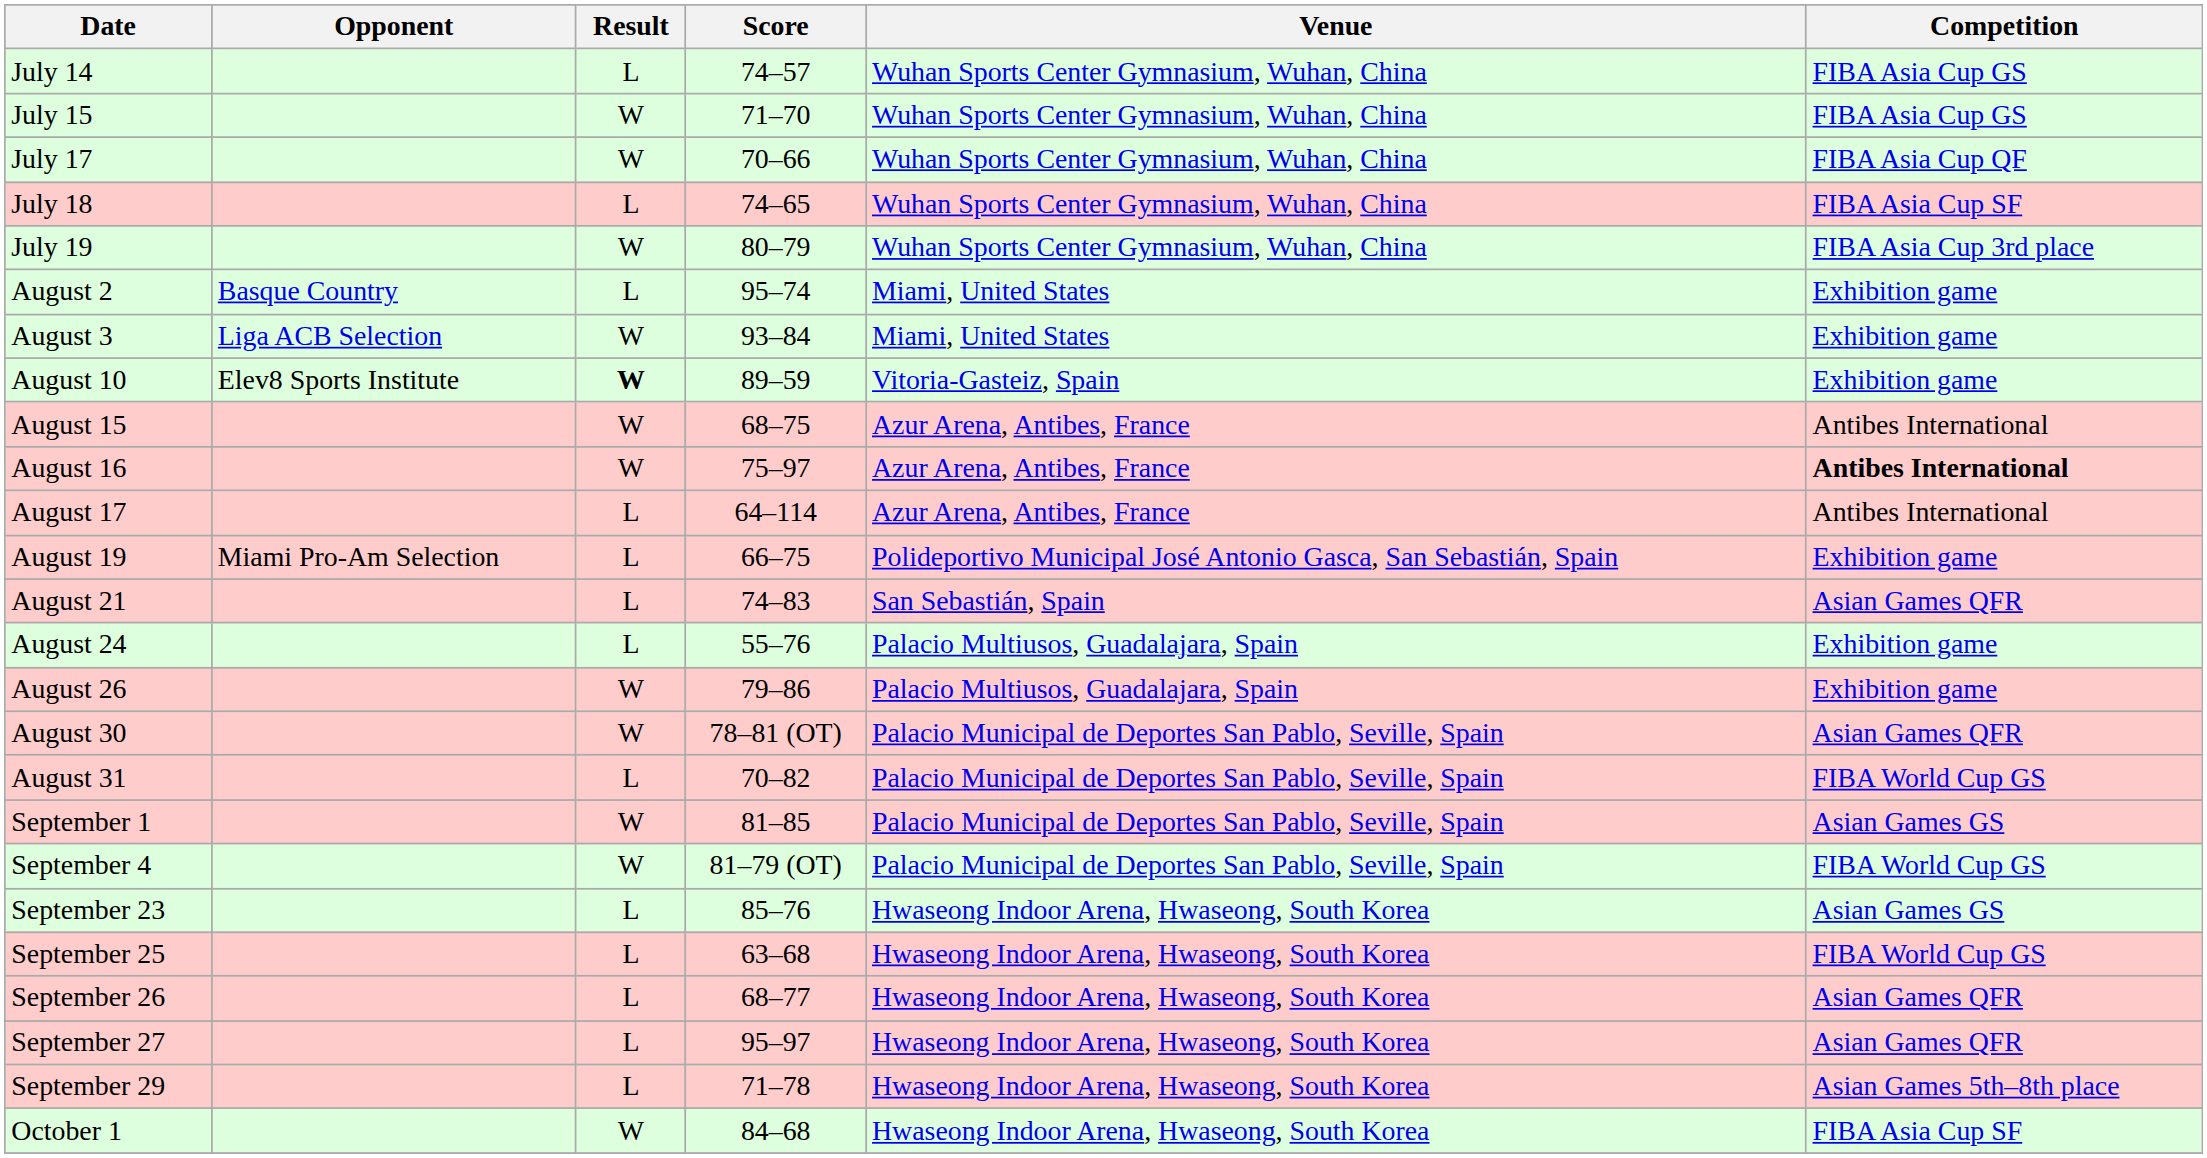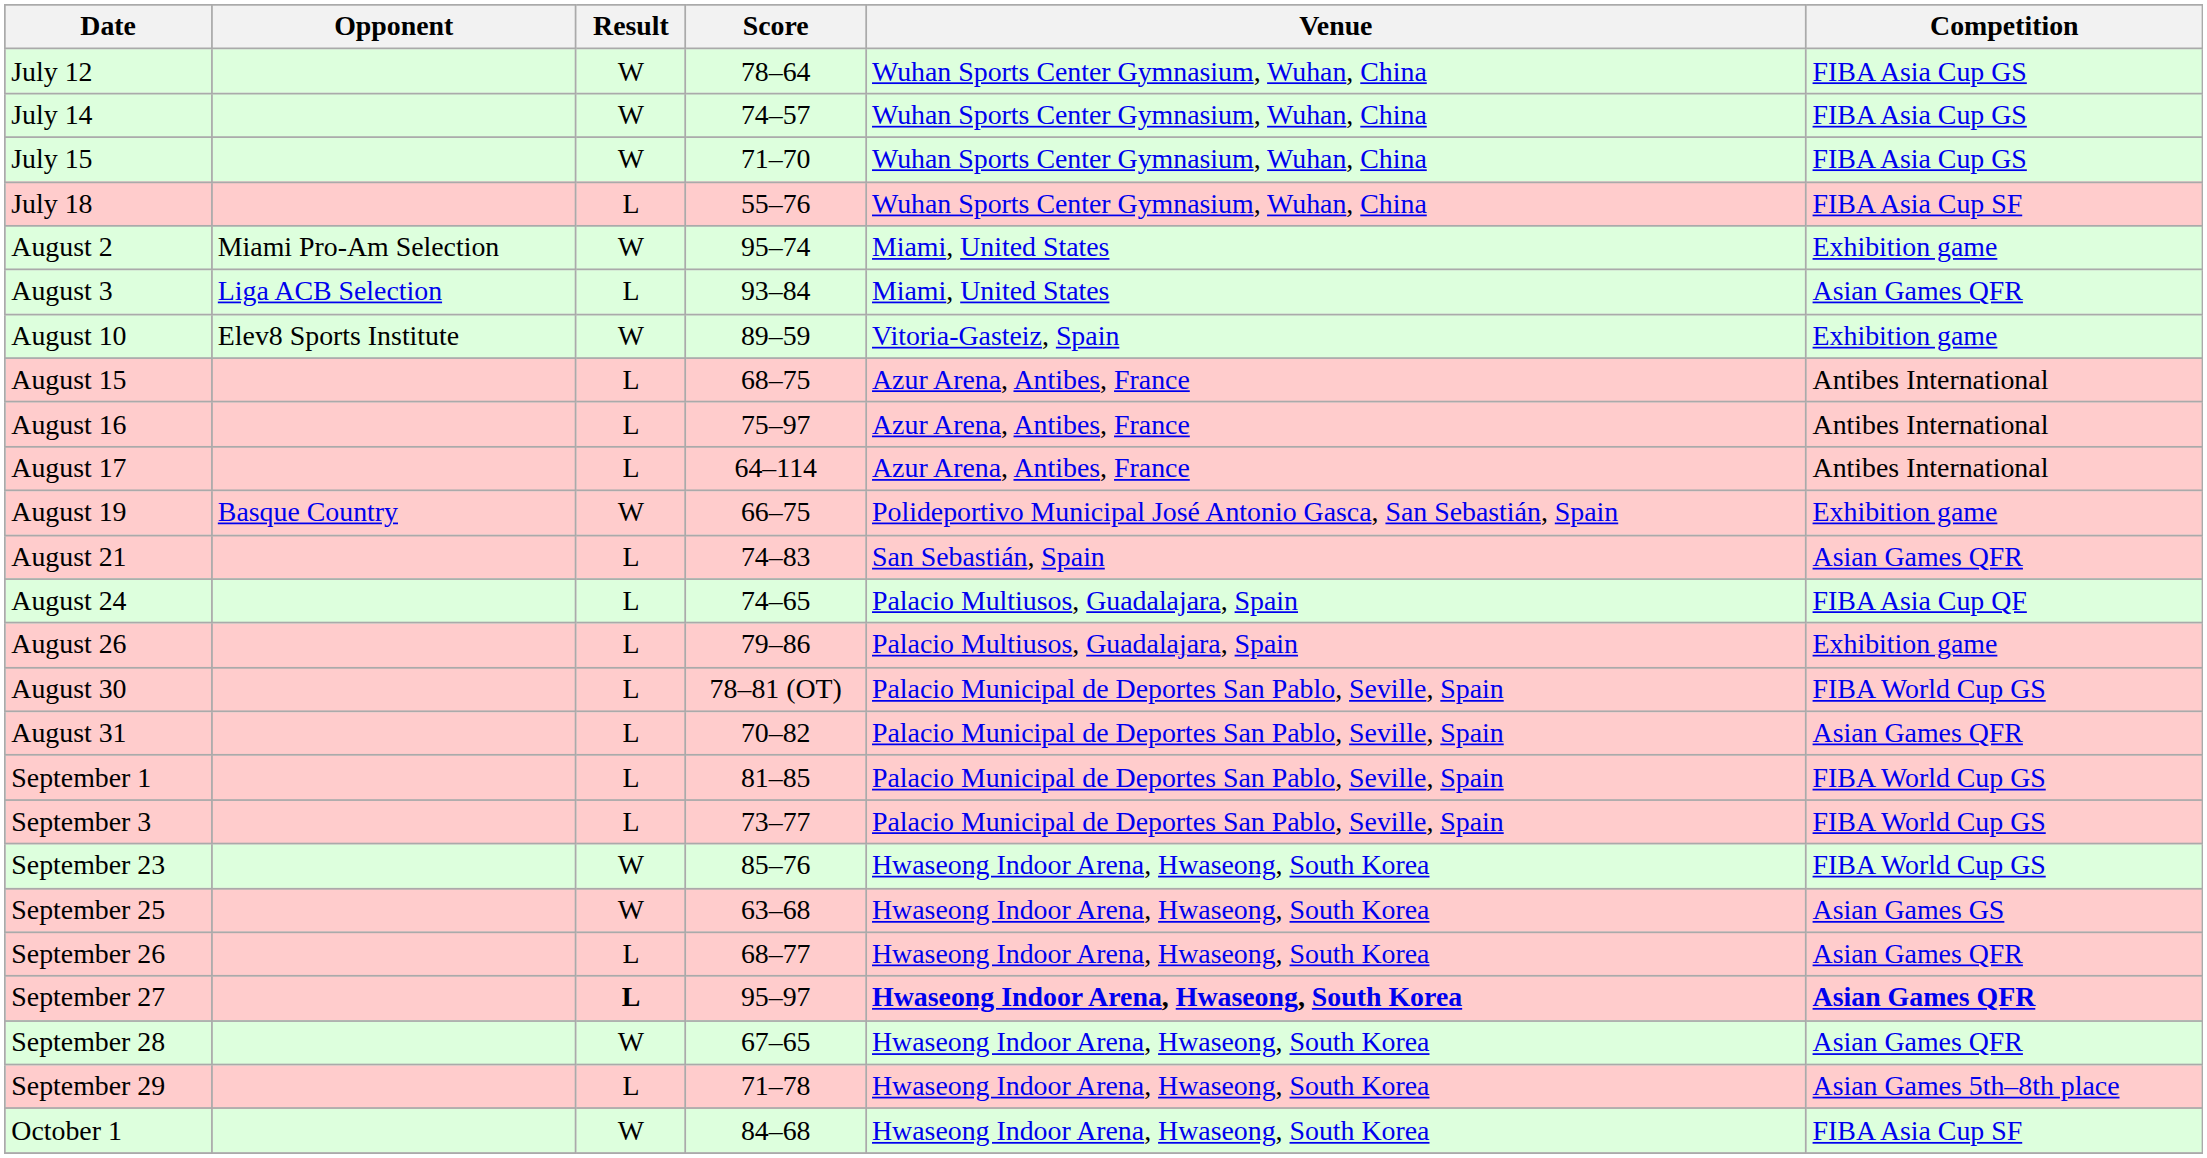 <table width=100% class="wikitable">
 <tr>
 <th>Date</th>
 <th>Opponent</th>
 <th>Result</th>
 <th>Score</th>
 <th>Venue</th>
 <th>Competition</th>
 </tr>
 <tr style="background:#dfd;">
+<td>July 12</td>
+<td></td>
+<td align=center>W</td>
+<td align=center>78–64</td>
+<td> <a href='#'>Wuhan Sports Center Gymnasium</a>, <a href='#'>Wuhan</a>, <a href='#'>China</a></td>
+<td><a href='#'>FIBA Asia Cup GS</a></td>
+</tr>
+<tr style="background:#dfd;">
 <td>July 14</td>
 <td></td>
-<td align=center>L</td>
+<td align=center>W</td>
 <td align=center>74–57</td>
 <td> <a href='#'>Wuhan Sports Center Gymnasium</a>, <a href='#'>Wuhan</a>, <a href='#'>China</a></td>
 <td><a href='#'>FIBA Asia Cup GS</a></td>
 </tr>
 <tr style="background:#dfd;">
 <td>July 15</td>
 <td></td>
 <td align=center>W</td>
 <td align=center>71–70</td>
 <td> <a href='#'>Wuhan Sports Center Gymnasium</a>, <a href='#'>Wuhan</a>, <a href='#'>China</a></td>
 <td><a href='#'>FIBA Asia Cup GS</a></td>
 </tr>
-<tr style="background:#dfd;">
-<td>July 17</td>
-<td></td>
-<td align=center>W</td>
-<td align=center>70–66</td>
-<td> <a href='#'>Wuhan Sports Center Gymnasium</a>, <a href='#'>Wuhan</a>, <a href='#'>China</a></td>
-<td><a href='#'>FIBA Asia Cup QF</a></td>
-</tr>
 <tr style="background:#fcc;">
 <td>July 18</td>
 <td></td>
 <td align=center>L</td>
-<td align=center>74–65</td>
+<td align=center>55–76</td>
 <td> <a href='#'>Wuhan Sports Center Gymnasium</a>, <a href='#'>Wuhan</a>, <a href='#'>China</a></td>
 <td><a href='#'>FIBA Asia Cup SF</a></td>
 </tr>
 <tr style="background:#dfd;">
-<td>July 19</td>
-<td></td>
+<td>August 2</td>
+<td> Miami Pro-Am Selection</td>
 <td align=center>W</td>
-<td align=center>80–79</td>
-<td> <a href='#'>Wuhan Sports Center Gymnasium</a>, <a href='#'>Wuhan</a>, <a href='#'>China</a></td>
-<td><a href='#'>FIBA Asia Cup 3rd place</a></td>
-</tr>
-<tr style="background:#dfd;">
-<td>August 2</td>
-<td> <a href='#'>Basque Country</a></td>
-<td align=center>L</td>
 <td align=center>95–74</td>
 <td> <a href='#'>Miami</a>, <a href='#'>United States</a></td>
 <td><a href='#'>Exhibition game</a></td>
 </tr>
 <tr style="background:#dfd;">
 <td>August 3</td>
 <td> <a href='#'>Liga ACB Selection</a></td>
-<td align=center>W</td>
+<td align=center>L</td>
 <td align=center>93–84</td>
 <td> <a href='#'>Miami</a>, <a href='#'>United States</a></td>
-<td><a href='#'>Exhibition game</a></td>
+<td><a href='#'>Asian Games QFR</a></td>
 </tr>
 <tr style="background:#dfd;">
 <td>August 10</td>
 <td> Elev8 Sports Institute</td>
-<td align=center><strong>W</strong></td>
+<td align=center>W</td>
 <td align=center>89–59</td>
 <td> <a href='#'>Vitoria-Gasteiz</a>, <a href='#'>Spain</a></td>
 <td><a href='#'>Exhibition game</a></td>
 </tr>
 <tr style="background:#fcc;">
 <td>August 15</td>
 <td></td>
-<td align=center>W</td>
+<td align=center>L</td>
 <td align=center>68–75</td>
 <td> <a href='#'>Azur Arena</a>, <a href='#'>Antibes</a>, <a href='#'>France</a></td>
 <td>Antibes International</td>
 </tr>
 <tr style="background:#fcc;">
 <td>August 16</td>
 <td></td>
-<td align=center>W</td>
+<td align=center>L</td>
 <td align=center>75–97</td>
 <td> <a href='#'>Azur Arena</a>, <a href='#'>Antibes</a>, <a href='#'>France</a></td>
-<td><strong>Antibes International</strong></td>
+<td>Antibes International</td>
 </tr>
 <tr style="background:#fcc;">
 <td>August 17</td>
 <td></td>
 <td align=center>L</td>
 <td align=center>64–114</td>
 <td> <a href='#'>Azur Arena</a>, <a href='#'>Antibes</a>, <a href='#'>France</a></td>
 <td>Antibes International</td>
 </tr>
 <tr style="background:#fcc;">
 <td>August 19</td>
-<td> Miami Pro-Am Selection</td>
-<td align=center>L</td>
+<td> <a href='#'>Basque Country</a></td>
+<td align=center>W</td>
 <td align=center>66–75</td>
 <td> <a href='#'>Polideportivo Municipal José Antonio Gasca</a>, <a href='#'>San Sebastián</a>, <a href='#'>Spain</a></td>
 <td><a href='#'>Exhibition game</a></td>
 </tr>
 <tr style="background:#fcc;">
 <td>August 21</td>
 <td></td>
 <td align=center>L</td>
 <td align=center>74–83</td>
 <td> <a href='#'>San Sebastián</a>, <a href='#'>Spain</a></td>
 <td><a href='#'>Asian Games QFR</a></td>
 </tr>
 <tr style="background:#dfd;">
 <td>August 24</td>
 <td></td>
 <td align=center>L</td>
-<td align=center>55–76</td>
+<td align=center>74–65</td>
 <td> <a href='#'>Palacio Multiusos</a>, <a href='#'>Guadalajara</a>, <a href='#'>Spain</a></td>
-<td><a href='#'>Exhibition game</a></td>
+<td><a href='#'>FIBA Asia Cup QF</a></td>
 </tr>
 <tr style="background:#fcc;">
 <td>August 26</td>
 <td></td>
-<td align=center>W</td>
+<td align=center>L</td>
 <td align=center>79–86</td>
 <td> <a href='#'>Palacio Multiusos</a>, <a href='#'>Guadalajara</a>, <a href='#'>Spain</a></td>
 <td><a href='#'>Exhibition game</a></td>
 </tr>
 <tr style="background:#fcc;">
 <td>August 30</td>
 <td></td>
-<td align=center>W</td>
+<td align=center>L</td>
 <td align=center>78–81 (OT)</td>
 <td> <a href='#'>Palacio Municipal de Deportes San Pablo</a>, <a href='#'>Seville</a>, <a href='#'>Spain</a></td>
-<td><a href='#'>Asian Games QFR</a></td>
+<td><a href='#'>FIBA World Cup GS</a></td>
 </tr>
 <tr style="background:#fcc;">
 <td>August 31</td>
 <td></td>
 <td align=center>L</td>
 <td align=center>70–82</td>
 <td> <a href='#'>Palacio Municipal de Deportes San Pablo</a>, <a href='#'>Seville</a>, <a href='#'>Spain</a></td>
-<td><a href='#'>FIBA World Cup GS</a></td>
+<td><a href='#'>Asian Games QFR</a></td>
 </tr>
 <tr style="background:#fcc;">
 <td>September 1</td>
 <td></td>
-<td align=center>W</td>
+<td align=center>L</td>
 <td align=center>81–85</td>
 <td> <a href='#'>Palacio Municipal de Deportes San Pablo</a>, <a href='#'>Seville</a>, <a href='#'>Spain</a></td>
-<td><a href='#'>Asian Games GS</a></td>
+<td><a href='#'>FIBA World Cup GS</a></td>
 </tr>
-<tr style="background:#dfd;">
-<td>September 4</td>
+<tr style="background:#fcc;">
+<td>September 3</td>
 <td></td>
-<td align=center>W</td>
-<td align=center>81–79 (OT)</td>
+<td align=center>L</td>
+<td align=center>73–77</td>
 <td> <a href='#'>Palacio Municipal de Deportes San Pablo</a>, <a href='#'>Seville</a>, <a href='#'>Spain</a></td>
 <td><a href='#'>FIBA World Cup GS</a></td>
 </tr>
 <tr style="background:#dfd;">
 <td>September 23</td>
 <td></td>
-<td align=center>L</td>
+<td align=center>W</td>
 <td align=center>85–76</td>
 <td> <a href='#'>Hwaseong Indoor Arena</a>, <a href='#'>Hwaseong</a>, <a href='#'>South Korea</a></td>
-<td><a href='#'>Asian Games GS</a></td>
+<td><a href='#'>FIBA World Cup GS</a></td>
 </tr>
 <tr style="background:#fcc;">
 <td>September 25</td>
 <td></td>
-<td align=center>L</td>
+<td align=center>W</td>
 <td align=center>63–68</td>
 <td> <a href='#'>Hwaseong Indoor Arena</a>, <a href='#'>Hwaseong</a>, <a href='#'>South Korea</a></td>
-<td><a href='#'>FIBA World Cup GS</a></td>
+<td><a href='#'>Asian Games GS</a></td>
 </tr>
 <tr style="background:#fcc;">
 <td>September 26</td>
 <td></td>
 <td align=center>L</td>
 <td align=center>68–77</td>
 <td> <a href='#'>Hwaseong Indoor Arena</a>, <a href='#'>Hwaseong</a>, <a href='#'>South Korea</a></td>
 <td><a href='#'>Asian Games QFR</a></td>
 </tr>
 <tr style="background:#fcc;">
 <td>September 27</td>
 <td></td>
-<td align=center>L</td>
+<td align=center><strong>L</strong></td>
 <td align=center>95–97</td>
+<td><strong> <a href='#'>Hwaseong Indoor Arena</a>, <a href='#'>Hwaseong</a>, <a href='#'>South Korea</a></strong></td>
+<td><strong><a href='#'>Asian Games QFR</a></strong></td>
+</tr>
+<tr style="background:#dfd;">
+<td>September 28</td>
+<td></td>
+<td align=center>W</td>
+<td align=center>67–65</td>
 <td> <a href='#'>Hwaseong Indoor Arena</a>, <a href='#'>Hwaseong</a>, <a href='#'>South Korea</a></td>
 <td><a href='#'>Asian Games QFR</a></td>
 </tr>
 <tr style="background:#fcc;">
 <td>September 29</td>
 <td></td>
 <td align=center>L</td>
 <td align=center>71–78</td>
 <td> <a href='#'>Hwaseong Indoor Arena</a>, <a href='#'>Hwaseong</a>, <a href='#'>South Korea</a></td>
 <td><a href='#'>Asian Games 5th–8th place</a></td>
 </tr>
 <tr style="background:#dfd;">
 <td>October 1</td>
 <td></td>
 <td align=center>W</td>
 <td align=center>84–68</td>
 <td> <a href='#'>Hwaseong Indoor Arena</a>, <a href='#'>Hwaseong</a>, <a href='#'>South Korea</a></td>
 <td><a href='#'>FIBA Asia Cup SF</a></td>
 </tr>
 <tr>
 </tr>
 </table>
